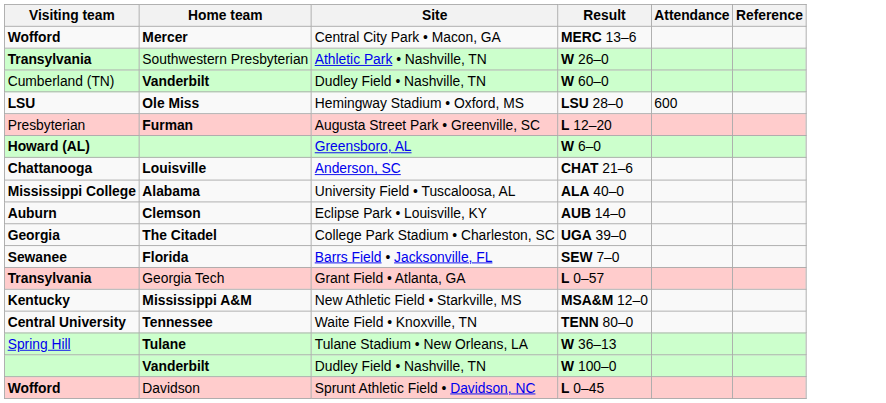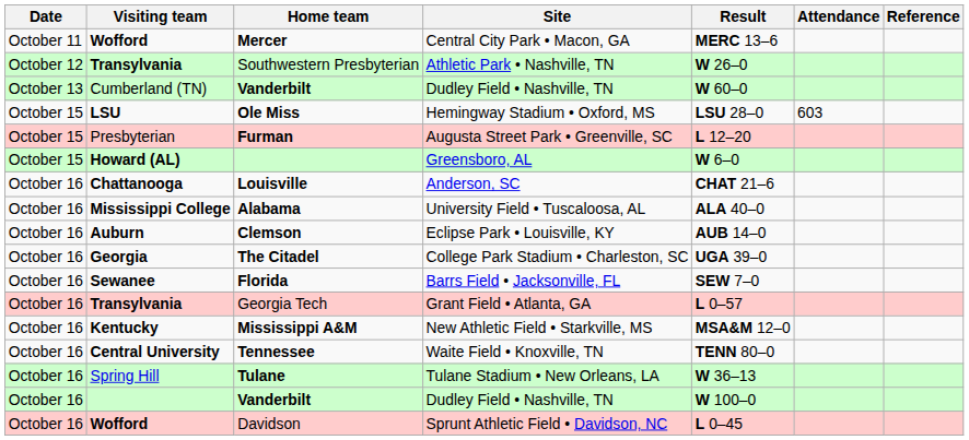 <table class="wikitable" style="font-size:95%;">
 <tr>
+<th>Date</th>
 <th>Visiting team</th>
 <th>Home team</th>
 <th>Site</th>
 <th>Result</th>
 <th>Attendance</th>
 <th class="unsortable">Reference</th>
 </tr>
 <tr bgcolor=>
+<td>October 11</td>
 <td><strong>Wofford</strong></td>
 <td><strong>Mercer</strong></td>
 <td>Central City Park • Macon, GA</td>
 <td><strong>MERC</strong> 13–6</td>
 <td></td>
 <td></td>
 </tr>
 <tr bgcolor=ccffcc>
+<td>October 12</td>
 <td><strong>Transylvania</strong></td>
 <td>Southwestern Presbyterian</td>
 <td><a href='#'>Athletic Park</a> • Nashville, TN</td>
 <td><strong>W</strong> 26–0</td>
 <td></td>
 <td></td>
 </tr>
 <tr bgcolor=ccffcc>
+<td>October 13</td>
 <td>Cumberland (TN)</td>
 <td><strong>Vanderbilt</strong></td>
 <td>Dudley Field • Nashville, TN</td>
 <td><strong>W</strong> 60–0</td>
 <td></td>
 <td></td>
 </tr>
 <tr bgcolor=>
+<td>October 15</td>
 <td><strong>LSU</strong></td>
 <td><strong>Ole Miss</strong></td>
 <td>Hemingway Stadium • Oxford, MS</td>
 <td><strong>LSU</strong> 28–0</td>
-<td>600</td>
+<td>603</td>
 <td></td>
 </tr>
 <tr bgcolor=ffcccc>
+<td>October 15</td>
 <td>Presbyterian</td>
 <td><strong>Furman</strong></td>
 <td>Augusta Street Park • Greenville, SC</td>
 <td><strong>L</strong> 12–20</td>
 <td></td>
 <td></td>
 </tr>
 <tr bgcolor=ccffcc>
+<td>October 15</td>
 <td><strong>Howard (AL)</strong></td>
 <td></td>
 <td><a href='#'>Greensboro, AL</a></td>
 <td><strong>W</strong> 6–0</td>
 <td></td>
 <td></td>
 </tr>
 <tr bgcolor=>
+<td>October 16</td>
 <td><strong>Chattanooga</strong></td>
 <td><strong>Louisville</strong></td>
 <td><a href='#'>Anderson, SC</a></td>
 <td><strong>CHAT</strong> 21–6</td>
 <td></td>
 <td></td>
 </tr>
 <tr bgcolor=>
+<td>October 16</td>
 <td><strong>Mississippi College</strong></td>
 <td><strong>Alabama</strong></td>
 <td>University Field • Tuscaloosa, AL</td>
 <td><strong>ALA</strong> 40–0</td>
 <td></td>
 <td></td>
 </tr>
 <tr bgcolor=>
+<td>October 16</td>
 <td><strong>Auburn</strong></td>
 <td><strong>Clemson</strong></td>
 <td>Eclipse Park • Louisville, KY</td>
 <td><strong>AUB</strong> 14–0</td>
 <td></td>
 <td></td>
 </tr>
 <tr bgcolor=>
+<td>October 16</td>
 <td><strong>Georgia</strong></td>
 <td><strong>The Citadel</strong></td>
 <td>College Park Stadium • Charleston, SC</td>
 <td><strong>UGA</strong> 39–0</td>
 <td></td>
 <td></td>
 </tr>
 <tr bgcolor=>
+<td>October 16</td>
 <td><strong>Sewanee</strong></td>
 <td><strong>Florida</strong></td>
 <td><a href='#'>Barrs Field</a> • <a href='#'>Jacksonville, FL</a></td>
 <td><strong>SEW</strong> 7–0</td>
 <td></td>
 <td></td>
 </tr>
 <tr bgcolor=ffcccc>
+<td>October 16</td>
 <td><strong>Transylvania</strong></td>
 <td>Georgia Tech</td>
 <td>Grant Field • Atlanta, GA</td>
 <td><strong>L</strong> 0–57</td>
 <td></td>
 <td></td>
 </tr>
 <tr bgcolor=>
+<td>October 16</td>
 <td><strong>Kentucky</strong></td>
 <td><strong>Mississippi A&M</strong></td>
 <td>New Athletic Field • Starkville, MS</td>
 <td><strong>MSA&M</strong> 12–0</td>
 <td></td>
 <td></td>
 </tr>
 <tr bgcolor=>
+<td>October 16</td>
 <td><strong>Central University</strong></td>
 <td><strong>Tennessee</strong></td>
 <td>Waite Field • Knoxville, TN</td>
 <td><strong>TENN</strong> 80–0</td>
 <td></td>
 <td></td>
 </tr>
 <tr bgcolor=ccffcc>
+<td>October 16</td>
 <td><a href='#'>Spring Hill</a></td>
 <td><strong>Tulane</strong></td>
 <td>Tulane Stadium • New Orleans, LA</td>
 <td><strong>W</strong> 36–13</td>
 <td></td>
 <td></td>
 </tr>
 <tr bgcolor=ccffcc>
+<td>October 16</td>
 <td></td>
 <td><strong>Vanderbilt</strong></td>
 <td>Dudley Field • Nashville, TN</td>
 <td><strong>W</strong> 100–0</td>
 <td></td>
 <td></td>
 </tr>
 <tr bgcolor=ffcccc>
+<td>October 16</td>
 <td><strong>Wofford</strong></td>
 <td>Davidson</td>
 <td>Sprunt Athletic Field • <a href='#'>Davidson, NC</a></td>
 <td><strong>L</strong> 0–45</td>
 <td></td>
 <td></td>
 </tr>
 </table>
